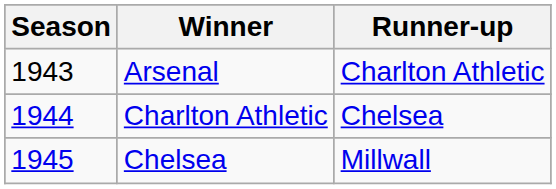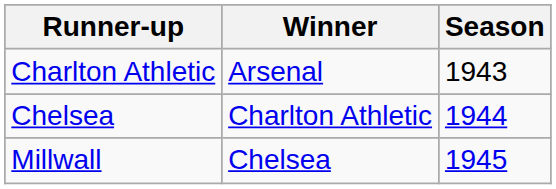 <table class="wikitable" style="text-align: left">
 <tr>
+<th>Runner-up</th>
+<th>Winner</th>
 <th>Season</th>
-<th>Winner</th>
-<th>Runner-up</th>
 </tr>
 <tr>
+<td><a href='#'>Charlton Athletic</a></td>
+<td><a href='#'>Arsenal</a></td>
 <td>1943</td>
-<td><a href='#'>Arsenal</a></td>
-<td><a href='#'>Charlton Athletic</a></td>
 </tr>
 <tr>
+<td><a href='#'>Chelsea</a></td>
+<td><a href='#'>Charlton Athletic</a></td>
 <td><a href='#'>1944</a></td>
-<td><a href='#'>Charlton Athletic</a></td>
-<td><a href='#'>Chelsea</a></td>
 </tr>
 <tr>
+<td><a href='#'>Millwall</a></td>
+<td><a href='#'>Chelsea</a></td>
 <td><a href='#'>1945</a></td>
-<td><a href='#'>Chelsea</a></td>
-<td><a href='#'>Millwall</a></td>
 </tr>
 </table>
